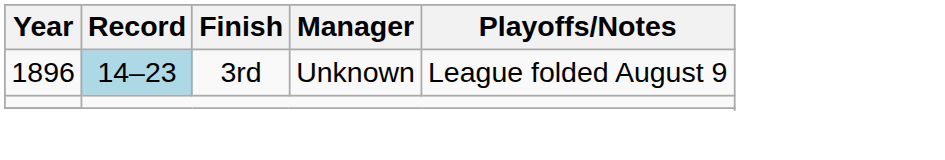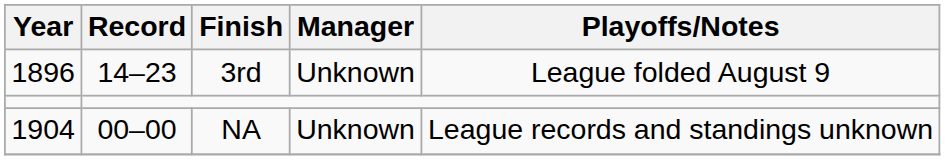 <table class="wikitable" style="text-align:center">
 <tr>
 <th>Year</th>
 <th>Record</th>
 <th>Finish</th>
 <th>Manager</th>
 <th>Playoffs/Notes</th>
 </tr>
 <tr>
 <td>1896</td>
-<td style="background: lightblue;">14–23</td>
+<td>14–23</td>
 <td>3rd</td>
 <td>Unknown</td>
 <td>League folded August 9</td>
 </tr>
 <tr>
 <td></td>
 </tr>
 <tr>
+<td>1904</td>
+<td>00–00</td>
+<td>NA</td>
+<td>Unknown</td>
+<td>League records and standings unknown</td>
+</tr>
+<tr>
 </tr>
 </table>
